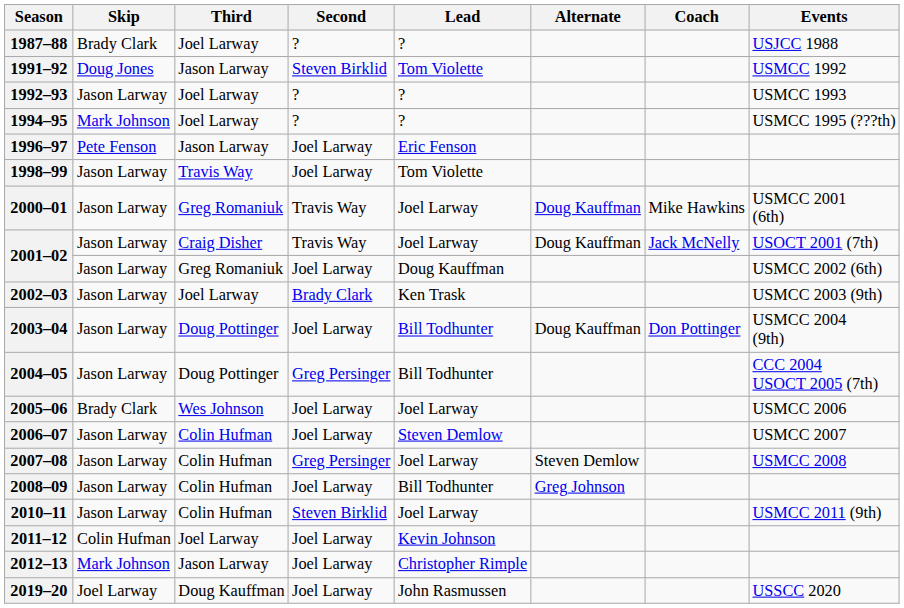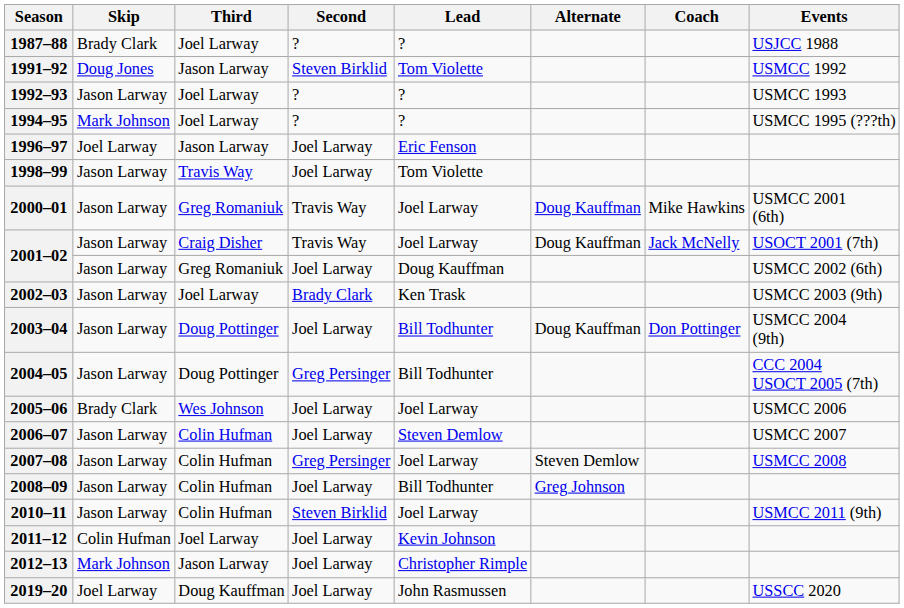 <table class="wikitable">
 <tr>
 <th scope="col" width=60>Season</th>
 <th scope="col">Skip</th>
 <th scope="col">Third</th>
 <th scope="col">Second</th>
 <th scope="col">Lead</th>
 <th scope="col">Alternate</th>
 <th scope="col">Coach</th>
 <th scope="col">Events</th>
 </tr>
 <tr>
 <th scope="row">1987–88</th>
 <td>Brady Clark</td>
 <td>Joel Larway</td>
 <td>?</td>
 <td>?</td>
 <td></td>
 <td></td>
 <td><a href='#'>USJCC</a> 1988 </td>
 </tr>
 <tr>
 <th scope="row">1991–92</th>
 <td><a href='#'>Doug Jones</a></td>
 <td>Jason Larway</td>
 <td><a href='#'>Steven Birklid</a></td>
 <td><a href='#'>Tom Violette</a></td>
 <td></td>
 <td></td>
 <td><a href='#'>USMCC</a> 1992 <br> </td>
 </tr>
 <tr>
 <th scope="row">1992–93</th>
 <td>Jason Larway</td>
 <td>Joel Larway</td>
 <td>?</td>
 <td>?</td>
 <td></td>
 <td></td>
 <td>USMCC 1993 </td>
 </tr>
 <tr>
 <th scope="row">1994–95</th>
 <td><a href='#'>Mark Johnson</a></td>
 <td>Joel Larway</td>
 <td>?</td>
 <td>?</td>
 <td></td>
 <td></td>
 <td>USMCC 1995 (???th)</td>
 </tr>
 <tr>
 <th scope="row">1996–97</th>
-<td><a href='#'>Pete Fenson</a></td>
+<td>Joel Larway</td>
 <td>Jason Larway</td>
 <td>Joel Larway</td>
 <td><a href='#'>Eric Fenson</a></td>
 <td></td>
 <td></td>
 <td></td>
 </tr>
 <tr>
 <th scope="row">1998–99</th>
 <td>Jason Larway</td>
 <td><a href='#'>Travis Way</a></td>
 <td>Joel Larway</td>
 <td>Tom Violette</td>
 <td></td>
 <td></td>
 <td></td>
 </tr>
 <tr>
 <th scope="row">2000–01</th>
 <td>Jason Larway</td>
 <td><a href='#'>Greg Romaniuk</a></td>
 <td>Travis Way</td>
 <td>Joel Larway</td>
 <td><a href='#'>Doug Kauffman</a></td>
 <td>Mike Hawkins</td>
 <td>USMCC 2001 <br> (6th)</td>
 </tr>
 <tr>
 <th scope="row" rowspan=2>2001–02</th>
 <td>Jason Larway</td>
 <td><a href='#'>Craig Disher</a></td>
 <td>Travis Way</td>
 <td>Joel Larway</td>
 <td>Doug Kauffman</td>
 <td><a href='#'>Jack McNelly</a></td>
 <td><a href='#'>USOCT 2001</a> (7th)</td>
 </tr>
 <tr>
 <td>Jason Larway</td>
 <td>Greg Romaniuk</td>
 <td>Joel Larway</td>
 <td>Doug Kauffman</td>
 <td></td>
 <td></td>
 <td>USMCC 2002 (6th)</td>
 </tr>
 <tr>
 <th scope="row">2002–03</th>
 <td>Jason Larway</td>
 <td>Joel Larway</td>
 <td><a href='#'>Brady Clark</a></td>
 <td>Ken Trask</td>
 <td></td>
 <td></td>
 <td>USMCC 2003 (9th)</td>
 </tr>
 <tr>
 <th scope="row">2003–04</th>
 <td>Jason Larway</td>
 <td><a href='#'>Doug Pottinger</a></td>
 <td>Joel Larway</td>
 <td><a href='#'>Bill Todhunter</a></td>
 <td>Doug Kauffman</td>
 <td><a href='#'>Don Pottinger</a></td>
 <td>USMCC 2004 <br> (9th)</td>
 </tr>
 <tr>
 <th scope="row">2004–05</th>
 <td>Jason Larway</td>
 <td>Doug Pottinger</td>
 <td><a href='#'>Greg Persinger</a></td>
 <td>Bill Todhunter</td>
 <td></td>
 <td></td>
 <td><a href='#'>CCC 2004</a> <br><a href='#'>USOCT 2005</a> (7th)</td>
 </tr>
 <tr>
 <th scope="row">2005–06</th>
 <td>Brady Clark</td>
 <td><a href='#'>Wes Johnson</a></td>
 <td>Joel Larway</td>
 <td>Joel Larway</td>
 <td></td>
 <td></td>
 <td>USMCC 2006 </td>
 </tr>
 <tr>
 <th scope="row">2006–07</th>
 <td>Jason Larway</td>
 <td><a href='#'>Colin Hufman</a></td>
 <td>Joel Larway</td>
 <td><a href='#'>Steven Demlow</a></td>
 <td></td>
 <td></td>
 <td>USMCC 2007 </td>
 </tr>
 <tr>
 <th scope="row">2007–08</th>
 <td>Jason Larway</td>
 <td>Colin Hufman</td>
 <td><a href='#'>Greg Persinger</a></td>
 <td>Joel Larway</td>
 <td>Steven Demlow</td>
 <td></td>
 <td><a href='#'>USMCC 2008</a> </td>
 </tr>
 <tr>
 <th scope="row">2008–09</th>
 <td>Jason Larway</td>
 <td>Colin Hufman</td>
 <td>Joel Larway</td>
 <td>Bill Todhunter</td>
 <td><a href='#'>Greg Johnson</a></td>
 <td></td>
 <td></td>
 </tr>
 <tr>
 <th scope="row">2010–11</th>
 <td>Jason Larway</td>
 <td>Colin Hufman</td>
 <td><a href='#'>Steven Birklid</a></td>
 <td>Joel Larway</td>
 <td></td>
 <td></td>
 <td><a href='#'>USMCC 2011</a> (9th)</td>
 </tr>
 <tr>
 <th scope="row">2011–12</th>
 <td>Colin Hufman</td>
 <td>Joel Larway</td>
 <td>Joel Larway</td>
 <td><a href='#'>Kevin Johnson</a></td>
 <td></td>
 <td></td>
 <td></td>
 </tr>
 <tr>
 <th scope="row">2012–13</th>
 <td><a href='#'>Mark Johnson</a></td>
 <td>Jason Larway</td>
 <td>Joel Larway</td>
 <td><a href='#'>Christopher Rimple</a></td>
 <td></td>
 <td></td>
 <td></td>
 </tr>
 <tr>
 <th scope="row">2019–20</th>
 <td>Joel Larway</td>
 <td>Doug Kauffman</td>
 <td>Joel Larway</td>
 <td>John Rasmussen</td>
 <td></td>
 <td></td>
 <td><a href='#'>USSCC</a> 2020 </td>
 </tr>
 </table>
